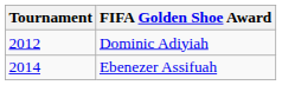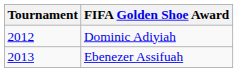 <table class=wikitable>
 <tr>
 <th>Tournament</th>
 <th>FIFA <a href='#'>Golden Shoe</a> Award</th>
 </tr>
 <tr>
 <td> <a href='#'>2012</a></td>
 <td> <a href='#'>Dominic Adiyiah</a></td>
 </tr>
 <tr>
-<td> <a href='#'>2014</a></td>
+<td> <a href='#'>2013</a></td>
 <td> <a href='#'>Ebenezer Assifuah</a></td>
 </tr>
 </table>
